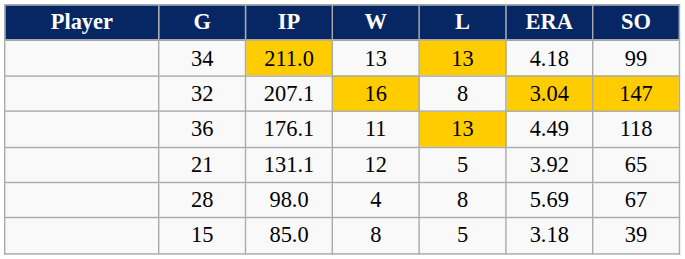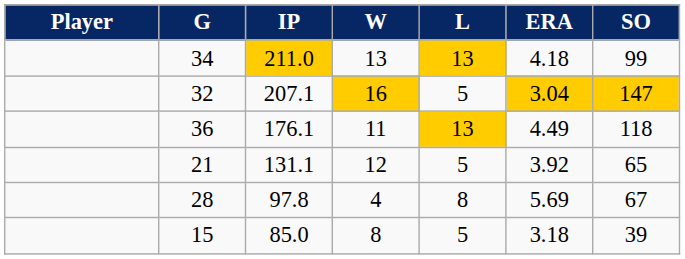 <table class="wikitable sortable">
 <tr>
 <th style="background:#072764;color:white;" width="16%">Player</th>
 <th style="background:#072764;color:white;" width="9%">G</th>
 <th style="background:#072764;color:white;" width="9%">IP</th>
 <th style="background:#072764;color:white;" width="9%">W</th>
 <th style="background:#072764;color:white;" width="9%">L</th>
 <th style="background:#072764;color:white;" width="9%">ERA</th>
 <th style="background:#072764;color:white;" width="9%">SO</th>
 </tr>
 <tr align="center">
 <td></td>
 <td>34</td>
 <td bgcolor="#FFCC00">211.0</td>
 <td>13</td>
 <td bgcolor="#FFCC00">13</td>
 <td>4.18</td>
 <td>99</td>
 </tr>
 <tr align="center">
 <td></td>
 <td>32</td>
 <td>207.1</td>
 <td bgcolor="#FFCC00">16</td>
-<td>8</td>
+<td>5</td>
 <td bgcolor="#FFCC00">3.04</td>
 <td bgcolor="#FFCC00">147</td>
 </tr>
 <tr align="center">
 <td></td>
 <td>36</td>
 <td>176.1</td>
 <td>11</td>
 <td bgcolor="#FFCC00">13</td>
 <td>4.49</td>
 <td>118</td>
 </tr>
 <tr align="center">
 <td></td>
 <td>21</td>
 <td>131.1</td>
 <td>12</td>
 <td>5</td>
 <td>3.92</td>
 <td>65</td>
 </tr>
 <tr align="center">
 <td></td>
 <td>28</td>
-<td>98.0</td>
+<td>97.8</td>
 <td>4</td>
 <td>8</td>
 <td>5.69</td>
 <td>67</td>
 </tr>
 <tr align="center">
 <td></td>
 <td>15</td>
 <td>85.0</td>
 <td>8</td>
 <td>5</td>
 <td>3.18</td>
 <td>39</td>
 </tr>
 </table>
